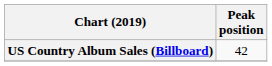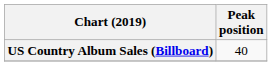 <table class="wikitable sortable plainrowheaders" style="text-align:center">
 <tr>
 <th scope="col">Chart (2019)</th>
 <th scope="col">Peak<br> position</th>
 </tr>
 <tr>
 <th scope="row">US Country Album Sales (<a href='#'>Billboard</a>) </th>
-<td>42</td>
+<td>40</td>
 </tr>
 <tr>
 </tr>
 </table>
